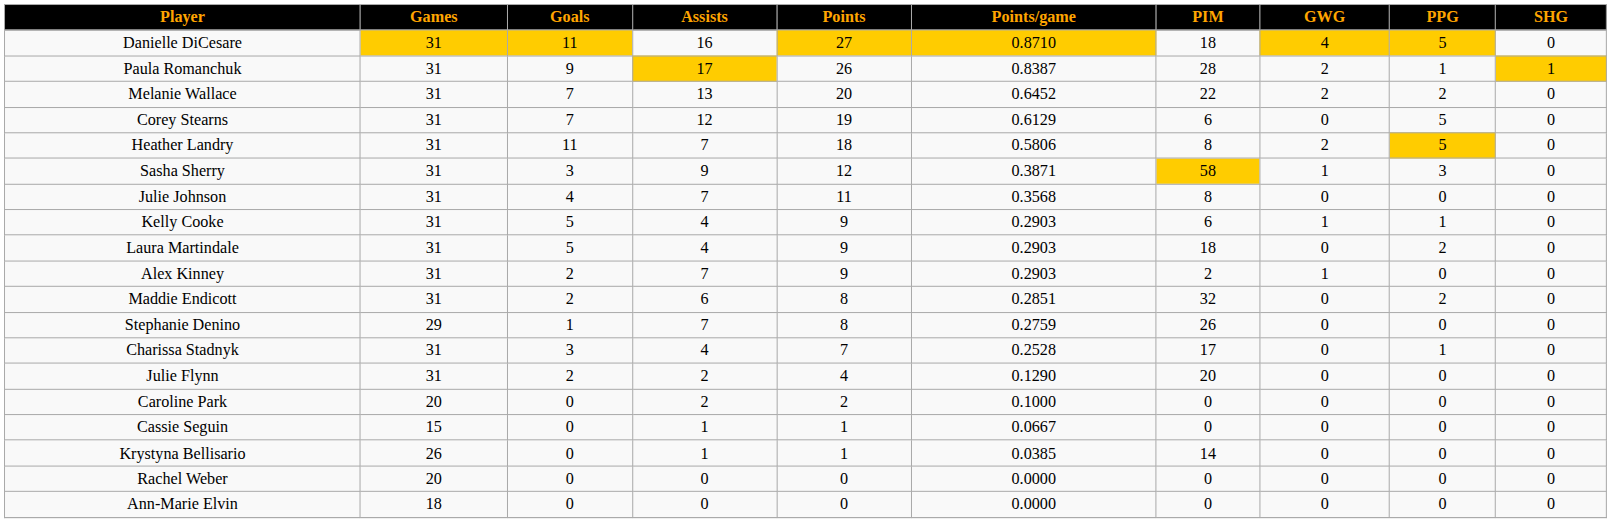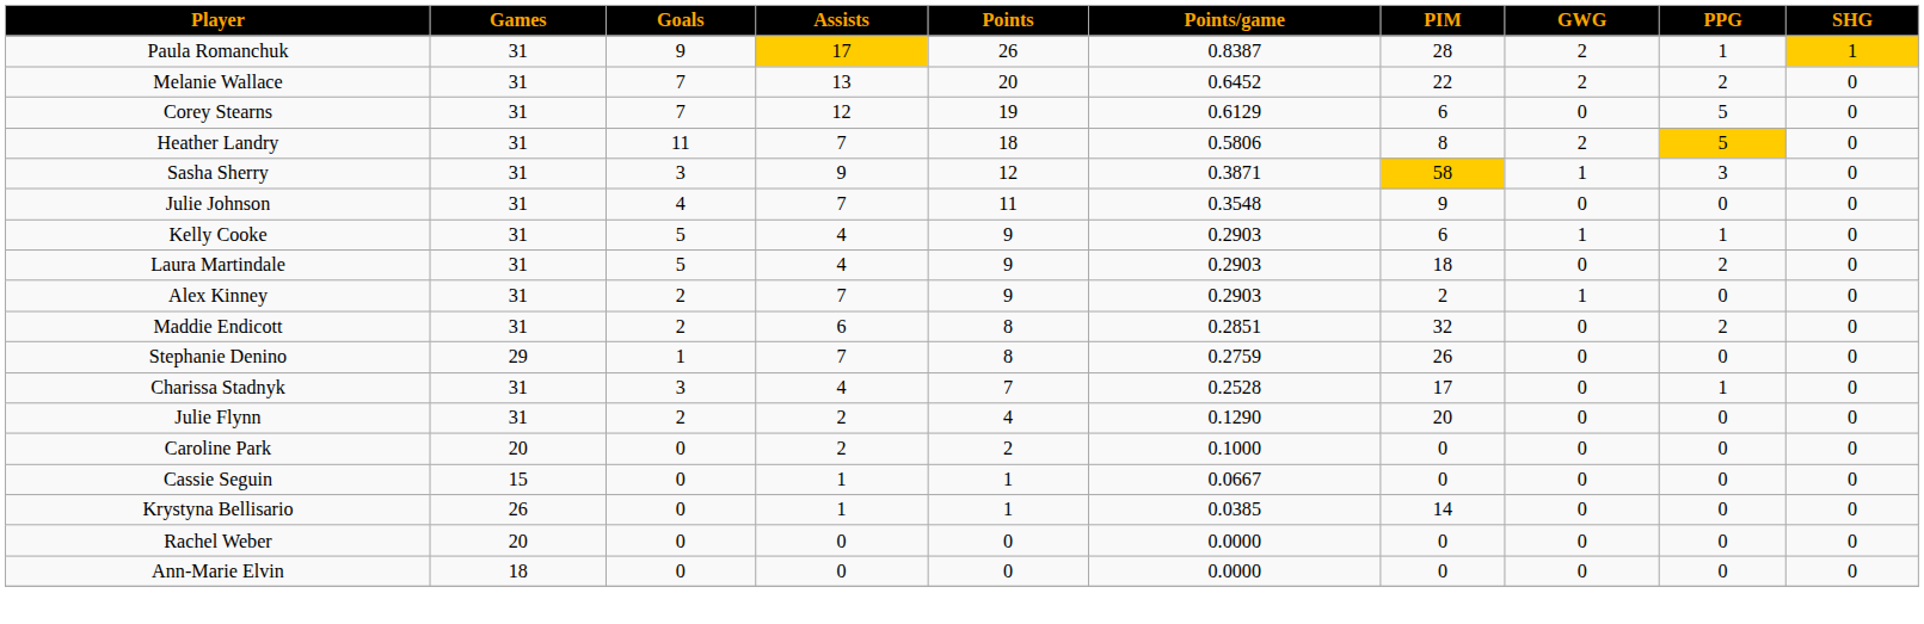 <table class="wikitable" width="80%">
 <tr align="center"  style="background:black;color:orange;">
 <td><strong>Player</strong></td>
 <td><strong>Games</strong></td>
 <td><strong>Goals</strong></td>
 <td><strong>Assists</strong></td>
 <td><strong>Points</strong></td>
 <td><strong>Points/game</strong></td>
 <td><strong>PIM</strong></td>
 <td><strong>GWG</strong></td>
 <td><strong>PPG</strong></td>
 <td><strong>SHG</strong></td>
-</tr>
-<tr align="center" bgcolor="">
-<td>Danielle DiCesare</td>
-<td bgcolor="#FFCC00">31</td>
-<td bgcolor="#FFCC00">11</td>
-<td>16</td>
-<td bgcolor="#FFCC00">27</td>
-<td bgcolor="#FFCC00">0.8710</td>
-<td>18</td>
-<td bgcolor="#FFCC00">4</td>
-<td bgcolor="#FFCC00">5</td>
-<td>0</td>
 </tr>
 <tr align="center" bgcolor="">
 <td>Paula Romanchuk</td>
 <td>31</td>
 <td>9</td>
 <td bgcolor="#FFCC00">17</td>
 <td>26</td>
 <td>0.8387</td>
 <td>28</td>
 <td>2</td>
 <td>1</td>
 <td bgcolor="#FFCC00">1</td>
 </tr>
 <tr align="center" bgcolor="">
 <td>Melanie Wallace</td>
 <td>31</td>
 <td>7</td>
 <td>13</td>
 <td>20</td>
 <td>0.6452</td>
 <td>22</td>
 <td>2</td>
 <td>2</td>
 <td>0</td>
 </tr>
 <tr align="center" bgcolor="">
 <td>Corey Stearns</td>
 <td>31</td>
 <td>7</td>
 <td>12</td>
 <td>19</td>
 <td>0.6129</td>
 <td>6</td>
 <td>0</td>
 <td>5</td>
 <td>0</td>
 </tr>
 <tr align="center" bgcolor="">
 <td>Heather Landry</td>
 <td>31</td>
 <td>11</td>
 <td>7</td>
 <td>18</td>
 <td>0.5806</td>
 <td>8</td>
 <td>2</td>
 <td bgcolor="#FFCC00">5</td>
 <td>0</td>
 </tr>
 <tr align="center" bgcolor="">
 <td>Sasha Sherry</td>
 <td>31</td>
 <td>3</td>
 <td>9</td>
 <td>12</td>
 <td>0.3871</td>
 <td bgcolor="#FFCC00">58</td>
 <td>1</td>
 <td>3</td>
 <td>0</td>
 </tr>
 <tr align="center" bgcolor="">
 <td>Julie Johnson</td>
 <td>31</td>
 <td>4</td>
 <td>7</td>
 <td>11</td>
-<td>0.3568</td>
-<td>8</td>
+<td>0.3548</td>
+<td>9</td>
 <td>0</td>
 <td>0</td>
 <td>0</td>
 </tr>
 <tr align="center" bgcolor="">
 <td>Kelly Cooke</td>
 <td>31</td>
 <td>5</td>
 <td>4</td>
 <td>9</td>
 <td>0.2903</td>
 <td>6</td>
 <td>1</td>
 <td>1</td>
 <td>0</td>
 </tr>
 <tr align="center" bgcolor="">
 <td>Laura Martindale</td>
 <td>31</td>
 <td>5</td>
 <td>4</td>
 <td>9</td>
 <td>0.2903</td>
 <td>18</td>
 <td>0</td>
 <td>2</td>
 <td>0</td>
 </tr>
 <tr align="center" bgcolor="">
 <td>Alex Kinney</td>
 <td>31</td>
 <td>2</td>
 <td>7</td>
 <td>9</td>
 <td>0.2903</td>
 <td>2</td>
 <td>1</td>
 <td>0</td>
 <td>0</td>
 </tr>
 <tr align="center" bgcolor="">
 <td>Maddie Endicott</td>
 <td>31</td>
 <td>2</td>
 <td>6</td>
 <td>8</td>
 <td>0.2851</td>
 <td>32</td>
 <td>0</td>
 <td>2</td>
 <td>0</td>
 </tr>
 <tr align="center" bgcolor="">
 <td>Stephanie Denino</td>
 <td>29</td>
 <td>1</td>
 <td>7</td>
 <td>8</td>
 <td>0.2759</td>
 <td>26</td>
 <td>0</td>
 <td>0</td>
 <td>0</td>
 </tr>
 <tr align="center" bgcolor="">
 <td>Charissa Stadnyk</td>
 <td>31</td>
 <td>3</td>
 <td>4</td>
 <td>7</td>
 <td>0.2528</td>
 <td>17</td>
 <td>0</td>
 <td>1</td>
 <td>0</td>
 </tr>
 <tr align="center" bgcolor="">
 <td>Julie Flynn</td>
 <td>31</td>
 <td>2</td>
 <td>2</td>
 <td>4</td>
 <td>0.1290</td>
 <td>20</td>
 <td>0</td>
 <td>0</td>
 <td>0</td>
 </tr>
 <tr align="center" bgcolor="">
 <td>Caroline Park</td>
 <td>20</td>
 <td>0</td>
 <td>2</td>
 <td>2</td>
 <td>0.1000</td>
 <td>0</td>
 <td>0</td>
 <td>0</td>
 <td>0</td>
 </tr>
 <tr align="center" bgcolor="">
 <td>Cassie Seguin</td>
 <td>15</td>
 <td>0</td>
 <td>1</td>
 <td>1</td>
 <td>0.0667</td>
 <td>0</td>
 <td>0</td>
 <td>0</td>
 <td>0</td>
 </tr>
 <tr align="center" bgcolor="">
 <td>Krystyna Bellisario</td>
 <td>26</td>
 <td>0</td>
 <td>1</td>
 <td>1</td>
 <td>0.0385</td>
 <td>14</td>
 <td>0</td>
 <td>0</td>
 <td>0</td>
 </tr>
 <tr align="center" bgcolor="">
 <td>Rachel Weber</td>
 <td>20</td>
 <td>0</td>
 <td>0</td>
 <td>0</td>
 <td>0.0000</td>
 <td>0</td>
 <td>0</td>
 <td>0</td>
 <td>0</td>
 </tr>
 <tr align="center" bgcolor="">
 <td>Ann-Marie Elvin</td>
 <td>18</td>
 <td>0</td>
 <td>0</td>
 <td>0</td>
 <td>0.0000</td>
 <td>0</td>
 <td>0</td>
 <td>0</td>
 <td>0</td>
 </tr>
 <tr align="center" bgcolor="">
 </tr>
 </table>
